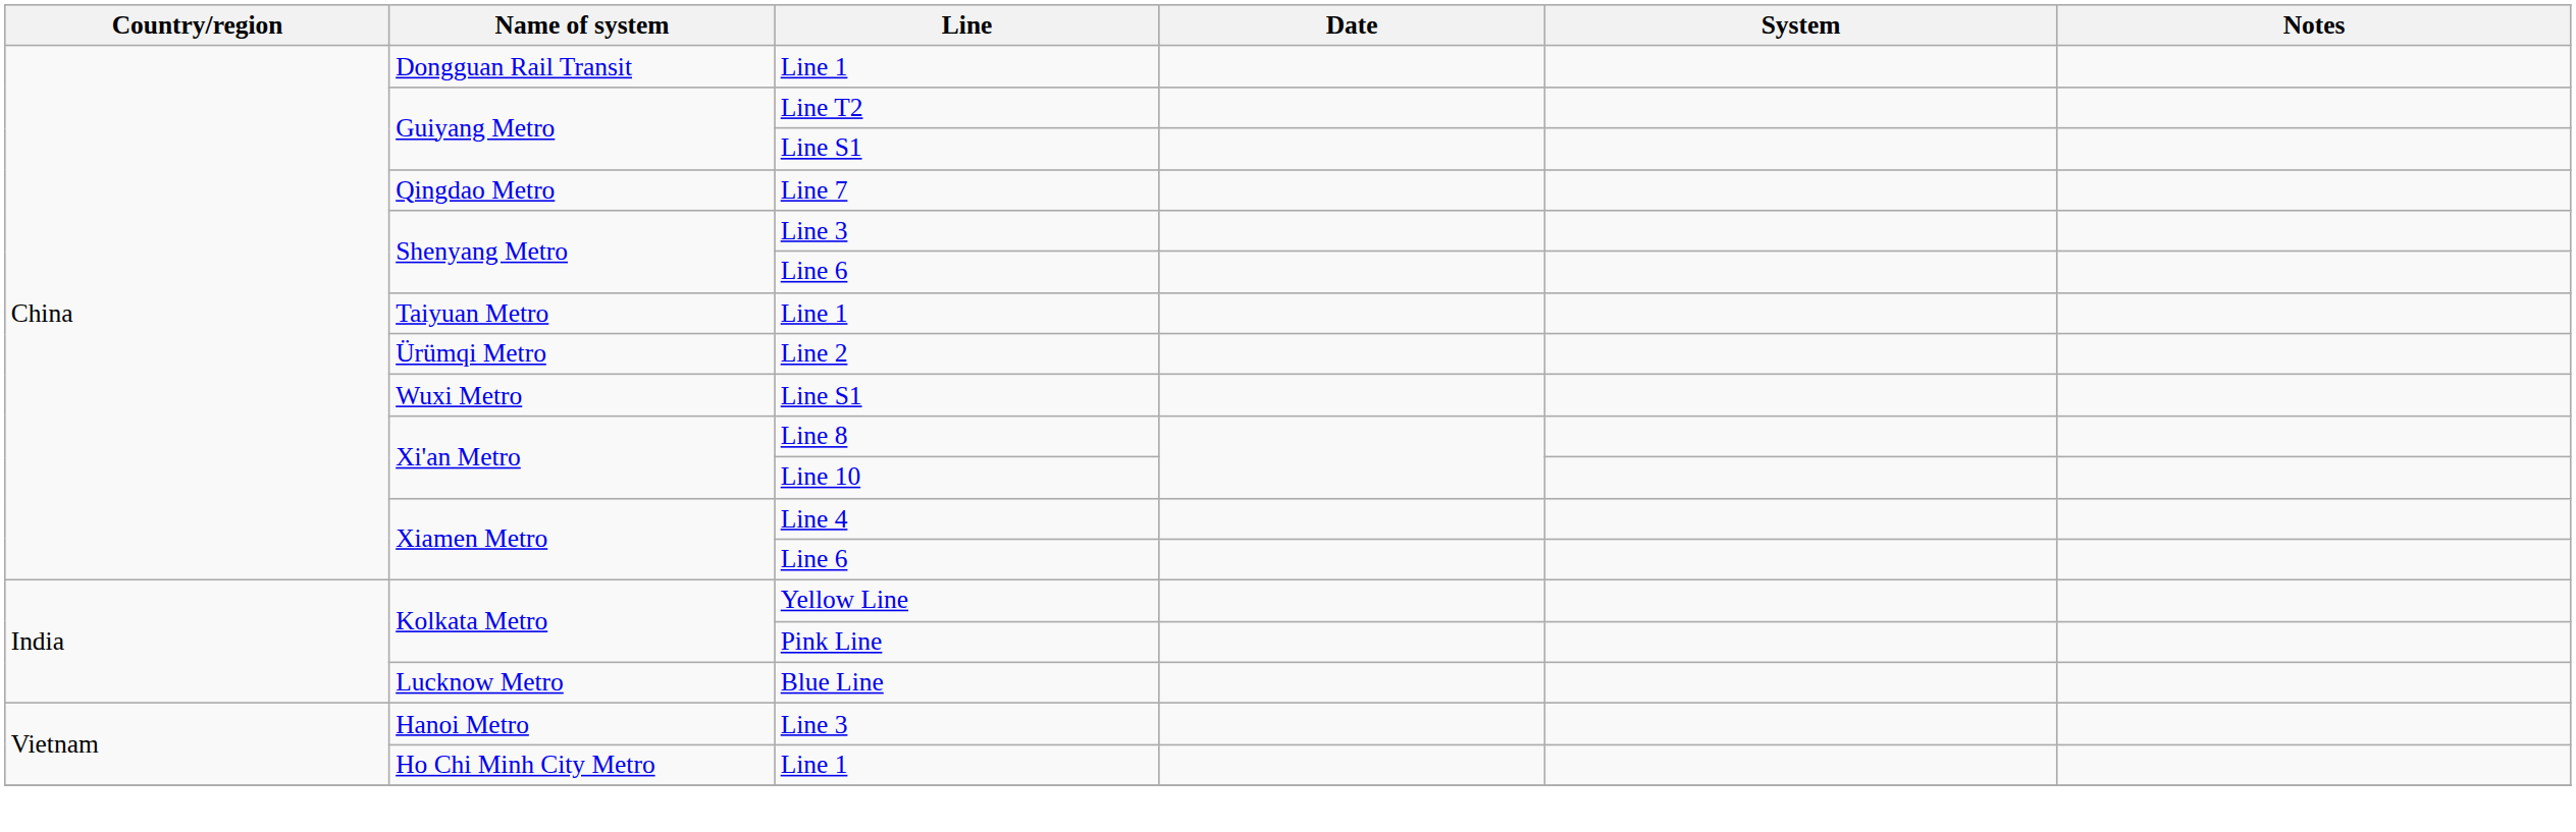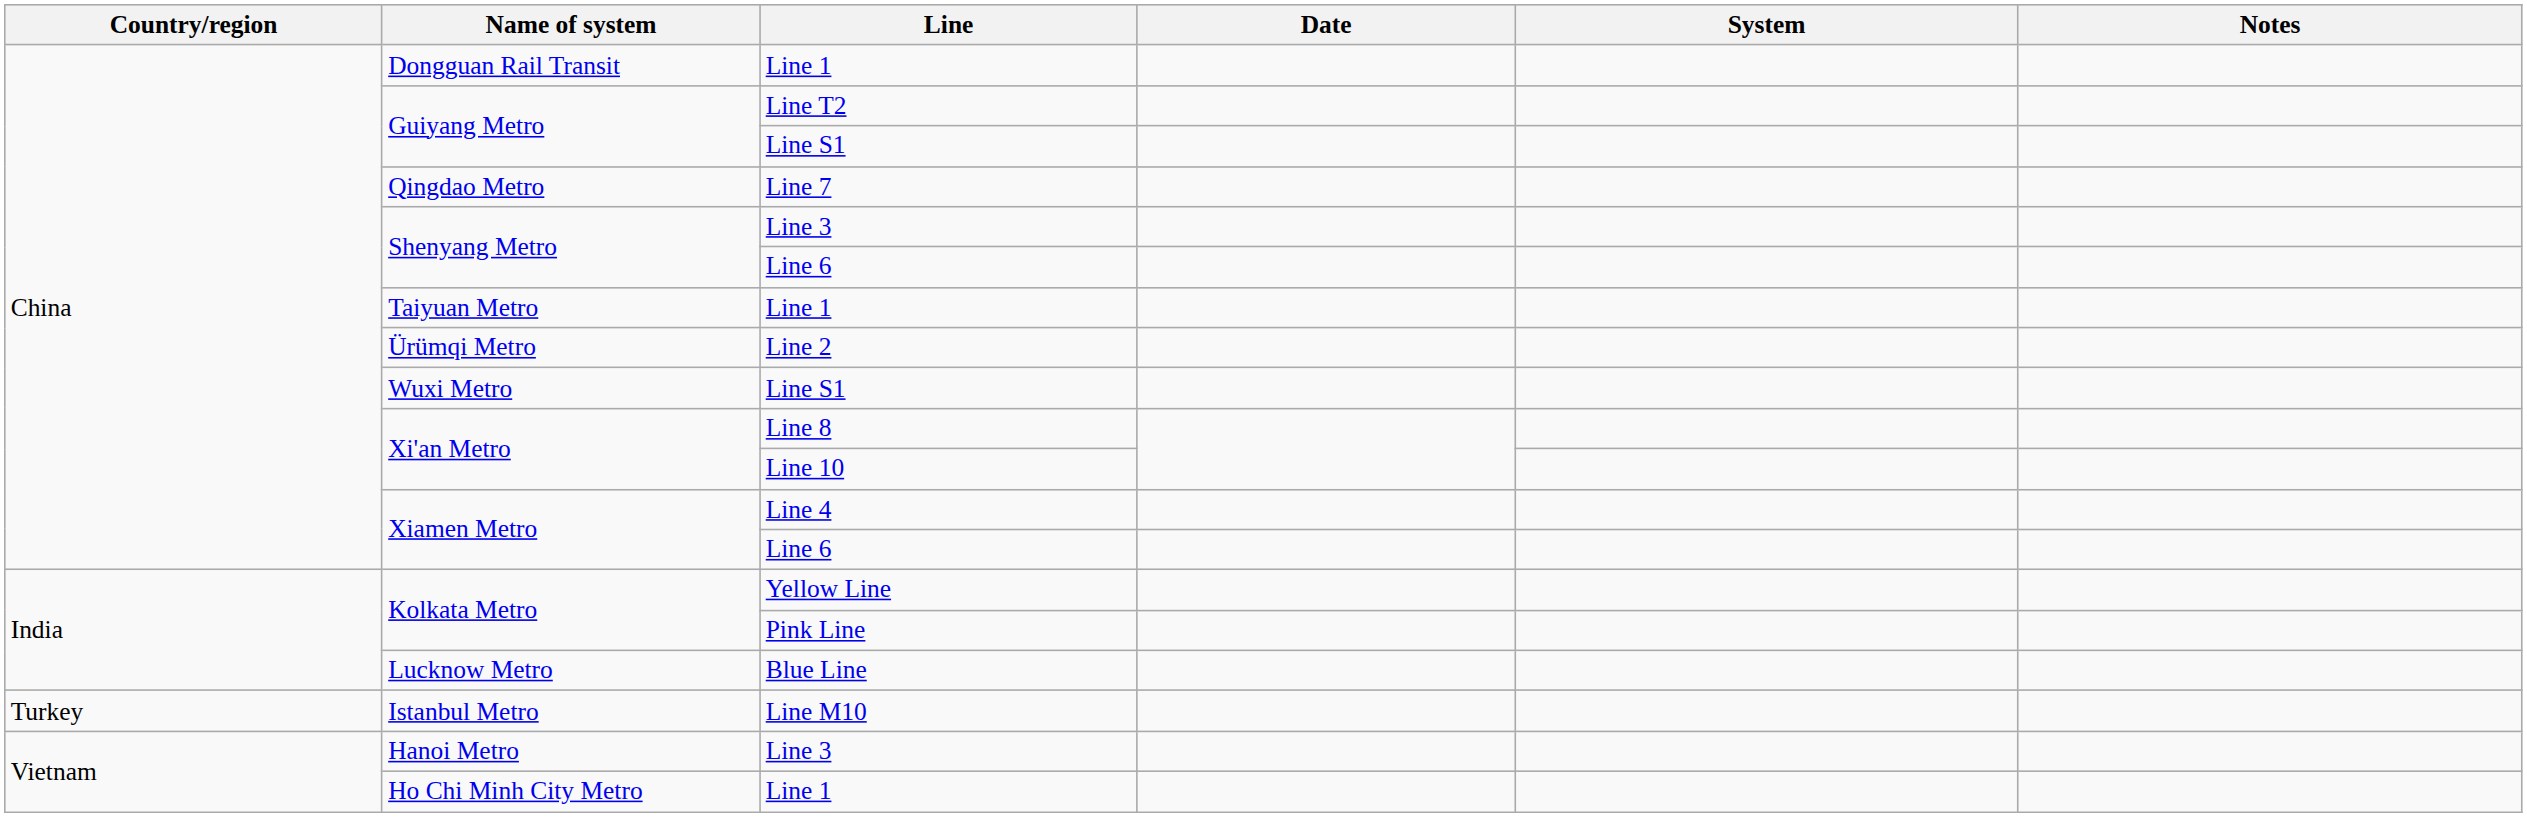 <table class="wikitable sortable" style="width:100%">
 <tr>
 <th style="width:15%">Country/region</th>
 <th style="width:15%">Name of system</th>
 <th style="width:15%">Line</th>
 <th style="width:15%">Date</th>
 <th style="width:20%">System</th>
 <th style="width:20%">Notes</th>
 </tr>
 <tr>
 <td rowspan="13"> China</td>
 <td><a href='#'>Dongguan Rail Transit</a></td>
 <td><a href='#'>Line 1</a></td>
 <td></td>
 <td></td>
 <td></td>
 </tr>
 <tr>
 <td rowspan="2"><a href='#'>Guiyang Metro</a></td>
 <td><a href='#'>Line T2</a></td>
 <td></td>
 <td></td>
 <td></td>
 </tr>
 <tr>
 <td><a href='#'>Line S1</a></td>
 <td></td>
 <td></td>
 <td></td>
 </tr>
 <tr>
 <td><a href='#'>Qingdao Metro</a></td>
 <td><a href='#'>Line 7</a></td>
 <td></td>
 <td></td>
 <td></td>
 </tr>
 <tr>
 <td rowspan="2"><a href='#'>Shenyang Metro</a></td>
 <td><a href='#'>Line 3</a></td>
 <td></td>
 <td></td>
 <td></td>
 </tr>
 <tr>
 <td><a href='#'>Line 6</a></td>
 <td></td>
 <td></td>
 <td></td>
 </tr>
 <tr>
 <td><a href='#'>Taiyuan Metro</a></td>
 <td><a href='#'>Line 1</a></td>
 <td></td>
 <td></td>
 <td></td>
 </tr>
 <tr>
 <td><a href='#'>Ürümqi Metro</a></td>
 <td><a href='#'>Line 2</a></td>
 <td></td>
 <td></td>
 <td></td>
 </tr>
 <tr>
 <td><a href='#'>Wuxi Metro</a></td>
 <td><a href='#'>Line S1</a></td>
 <td></td>
 <td></td>
 <td></td>
 </tr>
 <tr>
 <td rowspan="2"><a href='#'>Xi'an Metro</a></td>
 <td><a href='#'>Line 8</a></td>
 <td rowspan="2"></td>
 <td></td>
 <td></td>
 </tr>
 <tr>
 <td><a href='#'>Line 10</a></td>
 <td></td>
 <td></td>
 </tr>
 <tr>
 <td rowspan="2"><a href='#'>Xiamen Metro</a></td>
 <td><a href='#'>Line 4</a></td>
 <td></td>
 <td></td>
 <td></td>
 </tr>
 <tr>
 <td><a href='#'>Line 6</a></td>
 <td></td>
 <td></td>
 <td></td>
 </tr>
 <tr>
 <td rowspan="3"> India</td>
 <td rowspan="2"><a href='#'>Kolkata Metro</a></td>
 <td><a href='#'>Yellow Line</a></td>
 <td></td>
 <td></td>
 <td></td>
 </tr>
 <tr>
 <td><a href='#'>Pink Line</a></td>
 <td></td>
 <td></td>
 <td></td>
 </tr>
 <tr>
 <td><a href='#'>Lucknow Metro</a></td>
 <td><a href='#'>Blue Line</a></td>
 <td></td>
 <td></td>
 <td></td>
 </tr>
 <tr>
+<td> Turkey</td>
+<td><a href='#'>Istanbul Metro</a></td>
+<td><a href='#'>Line M10</a></td>
+<td></td>
+<td></td>
+<td></td>
+</tr>
+<tr>
 <td rowspan="2"> Vietnam</td>
 <td><a href='#'>Hanoi Metro</a></td>
 <td><a href='#'>Line 3</a></td>
 <td></td>
 <td></td>
 <td></td>
 </tr>
 <tr>
 <td><a href='#'>Ho Chi Minh City Metro</a></td>
 <td><a href='#'>Line 1</a></td>
 <td></td>
 <td></td>
 <td></td>
 </tr>
 <tr>
 </tr>
 </table>
